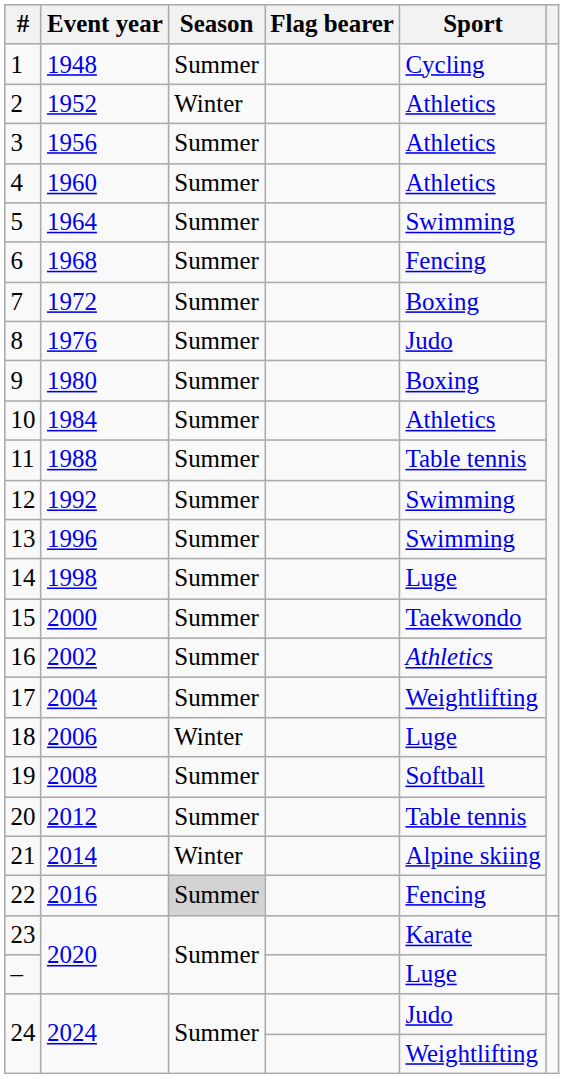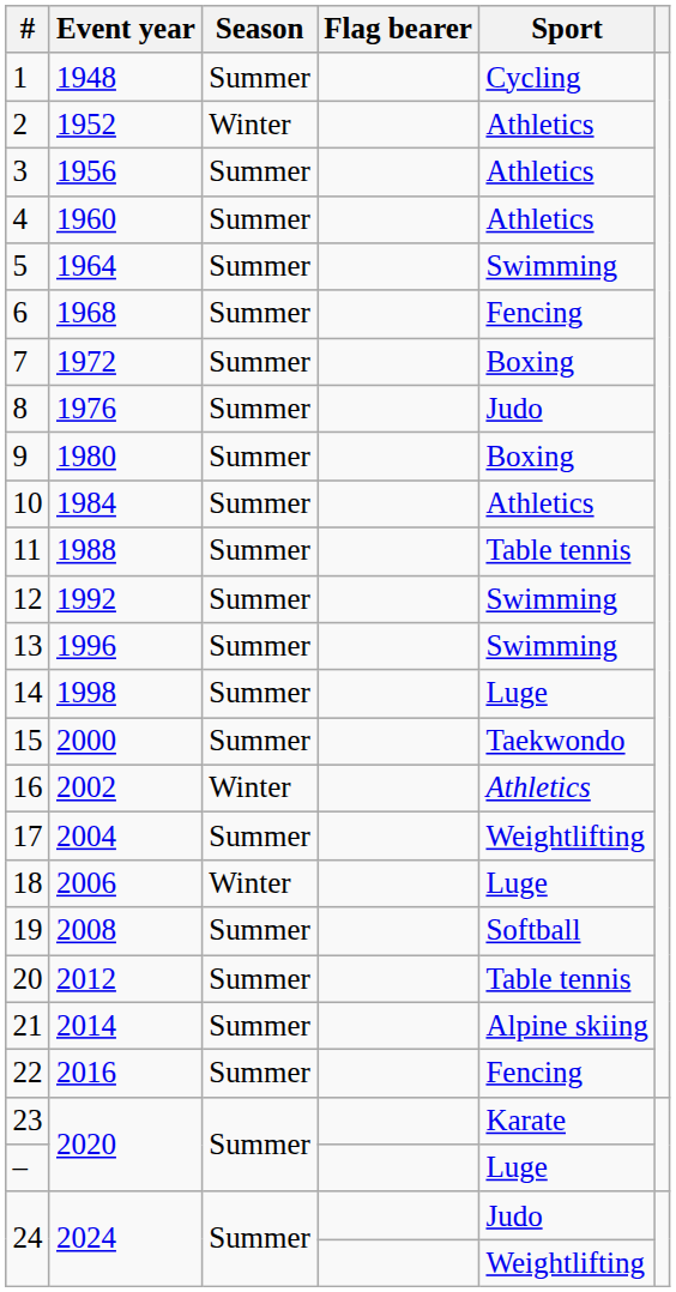 <table class="wikitable sortable">
 <tr>
 <th>#</th>
 <th>Event year</th>
 <th>Season</th>
 <th>Flag bearer</th>
 <th>Sport</th>
 <th></th>
 </tr>
 <tr>
 <td>1</td>
 <td><a href='#'>1948</a></td>
 <td>Summer</td>
 <td></td>
 <td><a href='#'>Cycling</a></td>
 <td rowspan=22></td>
 </tr>
 <tr>
 <td>2</td>
 <td><a href='#'>1952</a></td>
 <td>Winter</td>
 <td></td>
 <td><a href='#'>Athletics</a></td>
 </tr>
 <tr>
 <td>3</td>
 <td><a href='#'>1956</a></td>
 <td>Summer</td>
 <td></td>
 <td><a href='#'>Athletics</a></td>
 </tr>
 <tr>
 <td>4</td>
 <td><a href='#'>1960</a></td>
 <td>Summer</td>
 <td></td>
 <td><a href='#'>Athletics</a></td>
 </tr>
 <tr>
 <td>5</td>
 <td><a href='#'>1964</a></td>
 <td>Summer</td>
 <td></td>
 <td><a href='#'>Swimming</a></td>
 </tr>
 <tr>
 <td>6</td>
 <td><a href='#'>1968</a></td>
 <td>Summer</td>
 <td></td>
 <td><a href='#'>Fencing</a></td>
 </tr>
 <tr>
 <td>7</td>
 <td><a href='#'>1972</a></td>
 <td>Summer</td>
 <td></td>
 <td><a href='#'>Boxing</a></td>
 </tr>
 <tr>
 <td>8</td>
 <td><a href='#'>1976</a></td>
 <td>Summer</td>
 <td></td>
 <td><a href='#'>Judo</a></td>
 </tr>
 <tr>
 <td>9</td>
 <td><a href='#'>1980</a></td>
 <td>Summer</td>
 <td></td>
 <td><a href='#'>Boxing</a></td>
 </tr>
 <tr>
 <td>10</td>
 <td><a href='#'>1984</a></td>
 <td>Summer</td>
 <td></td>
 <td><a href='#'>Athletics</a></td>
 </tr>
 <tr>
 <td>11</td>
 <td><a href='#'>1988</a></td>
 <td>Summer</td>
 <td></td>
 <td><a href='#'>Table tennis</a></td>
 </tr>
 <tr>
 <td>12</td>
 <td><a href='#'>1992</a></td>
 <td>Summer</td>
 <td></td>
 <td><a href='#'>Swimming</a></td>
 </tr>
 <tr>
 <td>13</td>
 <td><a href='#'>1996</a></td>
 <td>Summer</td>
 <td></td>
 <td><a href='#'>Swimming</a></td>
 </tr>
 <tr>
 <td>14</td>
 <td><a href='#'>1998</a></td>
 <td>Summer</td>
 <td></td>
 <td><a href='#'>Luge</a></td>
 </tr>
 <tr>
 <td>15</td>
 <td><a href='#'>2000</a></td>
 <td>Summer</td>
 <td></td>
 <td><a href='#'>Taekwondo</a></td>
 </tr>
 <tr>
 <td>16</td>
 <td><a href='#'>2002</a></td>
-<td>Summer</td>
+<td>Winter</td>
 <td></td>
 <td><em><a href='#'>Athletics</a></em></td>
 </tr>
 <tr>
 <td>17</td>
 <td><a href='#'>2004</a></td>
 <td>Summer</td>
 <td></td>
 <td><a href='#'>Weightlifting</a></td>
 </tr>
 <tr>
 <td>18</td>
 <td><a href='#'>2006</a></td>
 <td>Winter</td>
 <td></td>
 <td><a href='#'>Luge</a></td>
 </tr>
 <tr>
 <td>19</td>
 <td><a href='#'>2008</a></td>
 <td>Summer</td>
 <td></td>
 <td><a href='#'>Softball</a></td>
 </tr>
 <tr>
 <td>20</td>
 <td><a href='#'>2012</a></td>
 <td>Summer</td>
 <td></td>
 <td><a href='#'>Table tennis</a></td>
 </tr>
 <tr>
 <td>21</td>
 <td><a href='#'>2014</a></td>
-<td>Winter</td>
+<td>Summer</td>
 <td></td>
 <td><a href='#'>Alpine skiing</a></td>
 </tr>
 <tr>
 <td>22</td>
 <td><a href='#'>2016</a></td>
-<td style="background: lightgrey;">Summer</td>
+<td>Summer</td>
 <td></td>
 <td><a href='#'>Fencing</a></td>
 </tr>
 <tr>
 <td>23</td>
 <td rowspan=2><a href='#'>2020</a></td>
 <td rowspan=2>Summer</td>
 <td></td>
 <td><a href='#'>Karate</a></td>
 <td rowspan=2></td>
 </tr>
 <tr>
 <td>–</td>
 <td><em></em></td>
 <td><a href='#'>Luge</a></td>
 </tr>
 <tr>
 <td rowspan=2>24</td>
 <td rowspan=2><a href='#'>2024</a></td>
 <td rowspan=2>Summer</td>
 <td></td>
 <td><a href='#'>Judo</a></td>
 <td rowspan=2></td>
 </tr>
 <tr>
 <td></td>
 <td><a href='#'>Weightlifting</a></td>
 </tr>
 </table>
